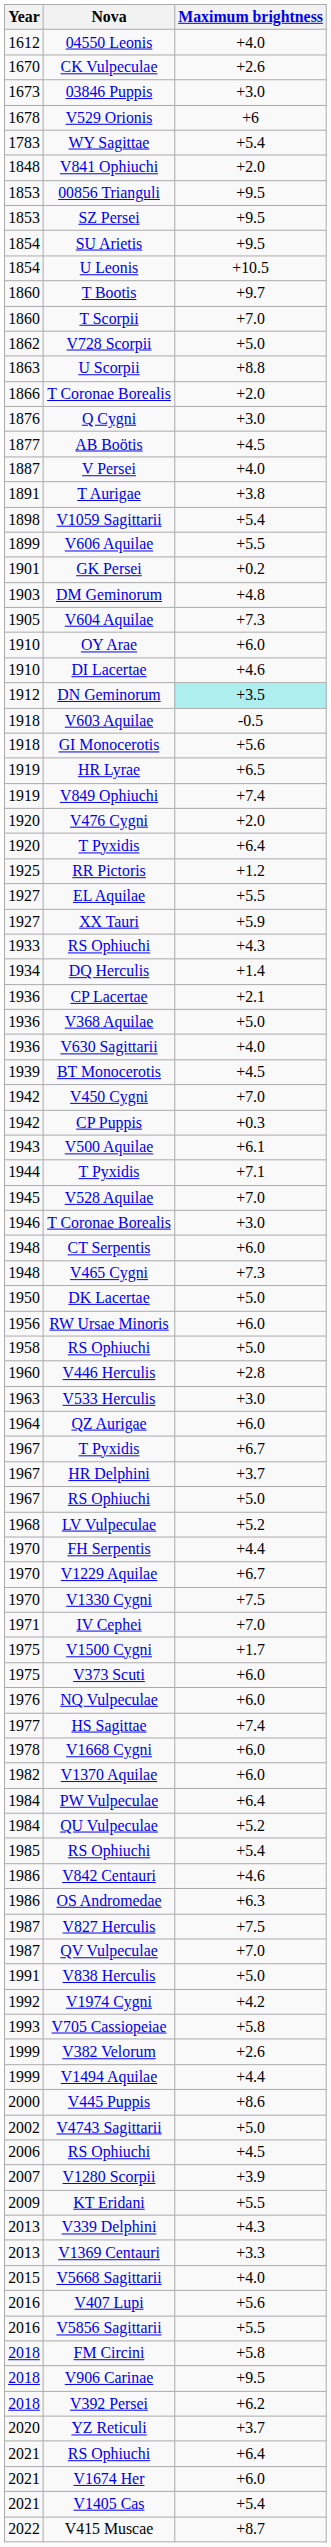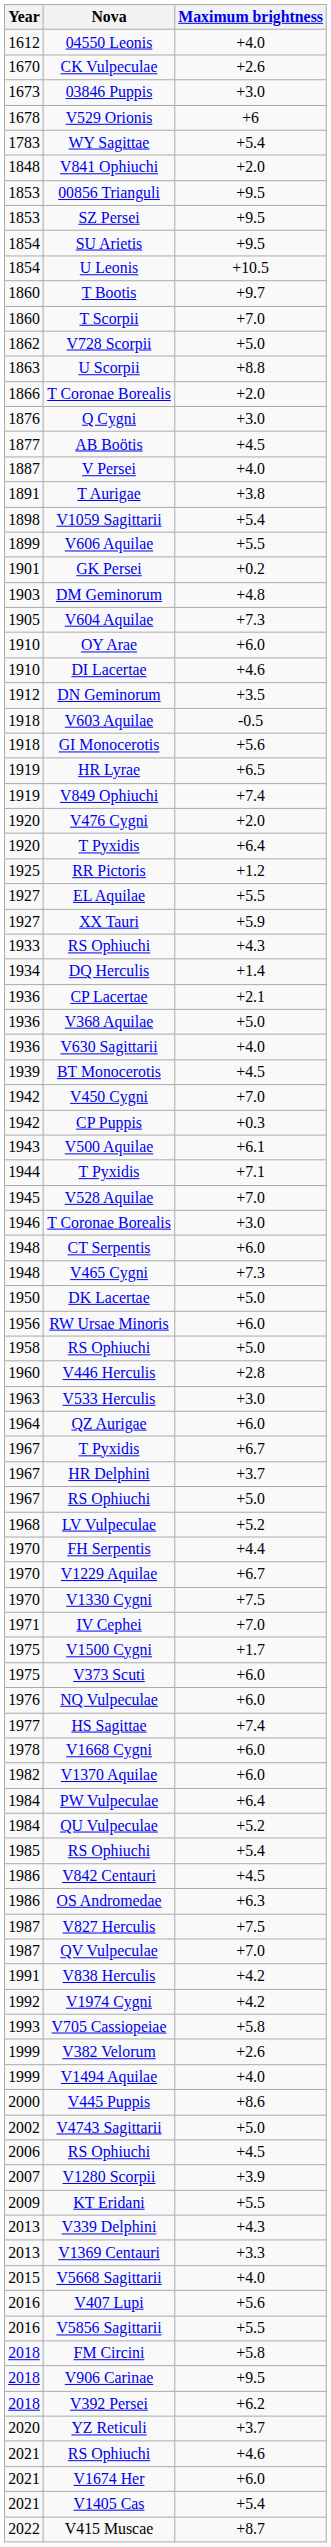 <table class="wikitable sortable" style="text-align:center">
 <tr>
 <th>Year</th>
 <th>Nova</th>
 <th><a href='#'>Maximum brightness</a></th>
 </tr>
 <tr>
 <td>1612</td>
 <td><a href='#'>04550 Leonis</a></td>
 <td>+4.0</td>
 </tr>
 <tr>
 <td>1670</td>
 <td><a href='#'>CK Vulpeculae</a></td>
 <td>+2.6</td>
 </tr>
 <tr>
 <td>1673</td>
 <td><a href='#'>03846 Puppis</a></td>
 <td>+3.0</td>
 </tr>
 <tr>
 <td>1678</td>
 <td><a href='#'>V529 Orionis</a></td>
 <td>+6</td>
 </tr>
 <tr>
 <td>1783</td>
 <td><a href='#'>WY Sagittae</a></td>
 <td>+5.4</td>
 </tr>
 <tr>
 <td>1848</td>
 <td><a href='#'>V841 Ophiuchi</a></td>
 <td>+2.0</td>
 </tr>
 <tr>
 <td>1853</td>
 <td><a href='#'>00856 Trianguli</a></td>
 <td>+9.5</td>
 </tr>
 <tr>
 <td>1853</td>
 <td><a href='#'>SZ Persei</a></td>
 <td>+9.5</td>
 </tr>
 <tr>
 <td>1854</td>
 <td><a href='#'>SU Arietis</a></td>
 <td>+9.5</td>
 </tr>
 <tr>
 <td>1854</td>
 <td><a href='#'>U Leonis</a></td>
 <td>+10.5</td>
 </tr>
 <tr>
 <td>1860</td>
 <td><a href='#'>T Bootis</a></td>
 <td>+9.7</td>
 </tr>
 <tr>
 <td>1860</td>
 <td><a href='#'>T Scorpii</a></td>
 <td>+7.0</td>
 </tr>
 <tr>
 <td>1862</td>
 <td><a href='#'>V728 Scorpii</a></td>
 <td>+5.0</td>
 </tr>
 <tr>
 <td>1863</td>
 <td><a href='#'>U Scorpii</a></td>
 <td>+8.8</td>
 </tr>
 <tr>
 <td>1866</td>
 <td><a href='#'>T Coronae Borealis</a></td>
 <td>+2.0</td>
 </tr>
 <tr>
 <td>1876</td>
 <td><a href='#'>Q Cygni</a></td>
 <td>+3.0</td>
 </tr>
 <tr>
 <td>1877</td>
 <td><a href='#'>AB Boötis</a></td>
 <td>+4.5</td>
 </tr>
 <tr>
 <td>1887</td>
 <td><a href='#'>V Persei</a></td>
 <td>+4.0</td>
 </tr>
 <tr>
 <td>1891</td>
 <td><a href='#'>T Aurigae</a></td>
 <td>+3.8</td>
 </tr>
 <tr>
 <td>1898</td>
 <td><a href='#'>V1059 Sagittarii</a></td>
 <td>+5.4</td>
 </tr>
 <tr>
 <td>1899</td>
 <td><a href='#'>V606 Aquilae</a></td>
 <td>+5.5</td>
 </tr>
 <tr>
 <td>1901</td>
 <td><a href='#'>GK Persei</a></td>
 <td>+0.2</td>
 </tr>
 <tr>
 <td>1903</td>
 <td><a href='#'>DM Geminorum</a></td>
 <td>+4.8</td>
 </tr>
 <tr>
 <td>1905</td>
 <td><a href='#'>V604 Aquilae</a></td>
 <td>+7.3</td>
 </tr>
 <tr>
 <td>1910</td>
 <td><a href='#'>OY Arae</a></td>
 <td>+6.0</td>
 </tr>
 <tr>
 <td>1910</td>
 <td><a href='#'>DI Lacertae</a></td>
 <td>+4.6</td>
 </tr>
 <tr>
 <td>1912</td>
 <td><a href='#'>DN Geminorum</a></td>
-<td style="background: paleturquoise;">+3.5</td>
+<td>+3.5</td>
 </tr>
 <tr>
 <td>1918</td>
 <td><a href='#'>V603 Aquilae</a></td>
 <td>-0.5</td>
 </tr>
 <tr>
 <td>1918</td>
 <td><a href='#'>GI Monocerotis</a></td>
 <td>+5.6</td>
 </tr>
 <tr>
 <td>1919</td>
 <td><a href='#'>HR Lyrae</a></td>
 <td>+6.5</td>
 </tr>
 <tr>
 <td>1919</td>
 <td><a href='#'>V849 Ophiuchi</a></td>
 <td>+7.4</td>
 </tr>
 <tr>
 <td>1920</td>
 <td><a href='#'>V476 Cygni</a></td>
 <td>+2.0</td>
 </tr>
 <tr>
 <td>1920</td>
 <td><a href='#'>T Pyxidis</a></td>
 <td>+6.4</td>
 </tr>
 <tr>
 <td>1925</td>
 <td><a href='#'>RR Pictoris</a></td>
 <td>+1.2</td>
 </tr>
 <tr>
 <td>1927</td>
 <td><a href='#'>EL Aquilae</a></td>
 <td>+5.5</td>
 </tr>
 <tr>
 <td>1927</td>
 <td><a href='#'>XX Tauri</a></td>
 <td>+5.9</td>
 </tr>
 <tr>
 <td>1933</td>
 <td><a href='#'>RS Ophiuchi</a></td>
 <td>+4.3</td>
 </tr>
 <tr>
 <td>1934</td>
 <td><a href='#'>DQ Herculis</a></td>
 <td>+1.4</td>
 </tr>
 <tr>
 <td>1936</td>
 <td><a href='#'>CP Lacertae</a></td>
 <td>+2.1</td>
 </tr>
 <tr>
 <td>1936</td>
 <td><a href='#'>V368 Aquilae</a></td>
 <td>+5.0</td>
 </tr>
 <tr>
 <td>1936</td>
 <td><a href='#'>V630 Sagittarii</a></td>
 <td>+4.0</td>
 </tr>
 <tr>
 <td>1939</td>
 <td><a href='#'>BT Monocerotis</a></td>
 <td>+4.5</td>
 </tr>
 <tr>
 <td>1942</td>
 <td><a href='#'>V450 Cygni</a></td>
 <td>+7.0</td>
 </tr>
 <tr>
 <td>1942</td>
 <td><a href='#'>CP Puppis</a></td>
 <td>+0.3</td>
 </tr>
 <tr>
 <td>1943</td>
 <td><a href='#'>V500 Aquilae</a></td>
 <td>+6.1</td>
 </tr>
 <tr>
 <td>1944</td>
 <td><a href='#'>T Pyxidis</a></td>
 <td>+7.1</td>
 </tr>
 <tr>
 <td>1945</td>
 <td><a href='#'>V528 Aquilae</a></td>
 <td>+7.0</td>
 </tr>
 <tr>
 <td>1946</td>
 <td><a href='#'>T Coronae Borealis</a></td>
 <td>+3.0</td>
 </tr>
 <tr>
 <td>1948</td>
 <td><a href='#'>CT Serpentis</a></td>
 <td>+6.0</td>
 </tr>
 <tr>
 <td>1948</td>
 <td><a href='#'>V465 Cygni</a></td>
 <td>+7.3</td>
 </tr>
 <tr>
 <td>1950</td>
 <td><a href='#'>DK Lacertae</a></td>
 <td>+5.0</td>
 </tr>
 <tr>
 <td>1956</td>
 <td><a href='#'>RW Ursae Minoris</a></td>
 <td>+6.0</td>
 </tr>
 <tr>
 <td>1958</td>
 <td><a href='#'>RS Ophiuchi</a></td>
 <td>+5.0</td>
 </tr>
 <tr>
 <td>1960</td>
 <td><a href='#'>V446 Herculis</a></td>
 <td>+2.8</td>
 </tr>
 <tr>
 <td>1963</td>
 <td><a href='#'>V533 Herculis</a></td>
 <td>+3.0</td>
 </tr>
 <tr>
 <td>1964</td>
 <td><a href='#'>QZ Aurigae</a></td>
 <td>+6.0</td>
 </tr>
 <tr>
 <td>1967</td>
 <td><a href='#'>T Pyxidis</a></td>
 <td>+6.7</td>
 </tr>
 <tr>
 <td>1967</td>
 <td><a href='#'>HR Delphini</a></td>
 <td>+3.7</td>
 </tr>
 <tr>
 <td>1967</td>
 <td><a href='#'>RS Ophiuchi</a></td>
 <td>+5.0</td>
 </tr>
 <tr>
 <td>1968</td>
 <td><a href='#'>LV Vulpeculae</a></td>
 <td>+5.2</td>
 </tr>
 <tr>
 <td>1970</td>
 <td><a href='#'>FH Serpentis</a></td>
 <td>+4.4</td>
 </tr>
 <tr>
 <td>1970</td>
 <td><a href='#'>V1229 Aquilae</a></td>
 <td>+6.7</td>
 </tr>
 <tr>
 <td>1970</td>
 <td><a href='#'>V1330 Cygni</a></td>
 <td>+7.5</td>
 </tr>
 <tr>
 <td>1971</td>
 <td><a href='#'>IV Cephei</a></td>
 <td>+7.0</td>
 </tr>
 <tr>
 <td>1975</td>
 <td><a href='#'>V1500 Cygni</a></td>
 <td>+1.7</td>
 </tr>
 <tr>
 <td>1975</td>
 <td><a href='#'>V373 Scuti</a></td>
 <td>+6.0</td>
 </tr>
 <tr>
 <td>1976</td>
 <td><a href='#'>NQ Vulpeculae</a></td>
 <td>+6.0</td>
 </tr>
 <tr>
 <td>1977</td>
 <td><a href='#'>HS Sagittae</a></td>
 <td>+7.4</td>
 </tr>
 <tr>
 <td>1978</td>
 <td><a href='#'>V1668 Cygni</a></td>
 <td>+6.0</td>
 </tr>
 <tr>
 <td>1982</td>
 <td><a href='#'>V1370 Aquilae</a></td>
 <td>+6.0</td>
 </tr>
 <tr>
 <td>1984</td>
 <td><a href='#'>PW Vulpeculae</a></td>
 <td>+6.4</td>
 </tr>
 <tr>
 <td>1984</td>
 <td><a href='#'>QU Vulpeculae</a></td>
 <td>+5.2</td>
 </tr>
 <tr>
 <td>1985</td>
 <td><a href='#'>RS Ophiuchi</a></td>
 <td>+5.4</td>
 </tr>
 <tr>
 <td>1986</td>
 <td><a href='#'>V842 Centauri</a></td>
-<td>+4.6</td>
+<td>+4.5</td>
 </tr>
 <tr>
 <td>1986</td>
 <td><a href='#'>OS Andromedae</a></td>
 <td>+6.3</td>
 </tr>
 <tr>
 <td>1987</td>
 <td><a href='#'>V827 Herculis</a></td>
 <td>+7.5</td>
 </tr>
 <tr>
 <td>1987</td>
 <td><a href='#'>QV Vulpeculae</a></td>
 <td>+7.0</td>
 </tr>
 <tr>
 <td>1991</td>
 <td><a href='#'>V838 Herculis</a></td>
-<td>+5.0</td>
+<td>+4.2</td>
 </tr>
 <tr>
 <td>1992</td>
 <td><a href='#'>V1974 Cygni</a></td>
 <td>+4.2</td>
 </tr>
 <tr>
 <td>1993</td>
 <td><a href='#'>V705 Cassiopeiae</a></td>
 <td>+5.8</td>
 </tr>
 <tr>
 <td>1999</td>
 <td><a href='#'>V382 Velorum</a></td>
 <td>+2.6</td>
 </tr>
 <tr>
 <td>1999</td>
 <td><a href='#'>V1494 Aquilae</a></td>
-<td>+4.4</td>
+<td>+4.0</td>
 </tr>
 <tr>
 <td>2000</td>
 <td><a href='#'>V445 Puppis</a></td>
 <td>+8.6</td>
 </tr>
 <tr>
 <td>2002</td>
 <td><a href='#'>V4743 Sagittarii</a></td>
 <td>+5.0</td>
 </tr>
 <tr>
 <td>2006</td>
 <td><a href='#'>RS Ophiuchi</a></td>
 <td>+4.5</td>
 </tr>
 <tr>
 <td>2007</td>
 <td><a href='#'>V1280 Scorpii</a></td>
 <td>+3.9</td>
 </tr>
 <tr>
 <td>2009</td>
 <td><a href='#'>KT Eridani</a></td>
 <td>+5.5</td>
 </tr>
 <tr>
 <td>2013</td>
 <td><a href='#'>V339 Delphini</a></td>
 <td>+4.3</td>
 </tr>
 <tr>
 <td>2013</td>
 <td><a href='#'>V1369 Centauri</a></td>
 <td>+3.3</td>
 </tr>
 <tr>
 <td>2015</td>
 <td><a href='#'>V5668 Sagittarii</a></td>
 <td>+4.0</td>
 </tr>
 <tr>
 <td>2016</td>
 <td><a href='#'>V407 Lupi</a></td>
 <td>+5.6</td>
 </tr>
 <tr>
 <td>2016</td>
 <td><a href='#'>V5856 Sagittarii</a></td>
 <td>+5.5</td>
 </tr>
 <tr>
 <td><a href='#'>2018</a></td>
 <td><a href='#'>FM Circini</a></td>
 <td>+5.8</td>
 </tr>
 <tr>
 <td><a href='#'>2018</a></td>
 <td><a href='#'>V906 Carinae</a></td>
 <td>+9.5</td>
 </tr>
 <tr>
 <td><a href='#'>2018</a></td>
 <td><a href='#'>V392 Persei</a></td>
 <td>+6.2</td>
 </tr>
 <tr>
 <td>2020</td>
 <td><a href='#'>YZ Reticuli</a></td>
 <td>+3.7</td>
 </tr>
 <tr>
 <td>2021</td>
 <td><a href='#'>RS Ophiuchi</a></td>
-<td>+6.4</td>
+<td>+4.6</td>
 </tr>
 <tr>
 <td>2021</td>
 <td><a href='#'>V1674 Her</a></td>
 <td>+6.0</td>
 </tr>
 <tr>
 <td>2021</td>
 <td><a href='#'>V1405 Cas</a></td>
 <td>+5.4</td>
 </tr>
 <tr>
 <td>2022</td>
 <td>V415 Muscae</td>
 <td>+8.7</td>
 </tr>
 </table>
